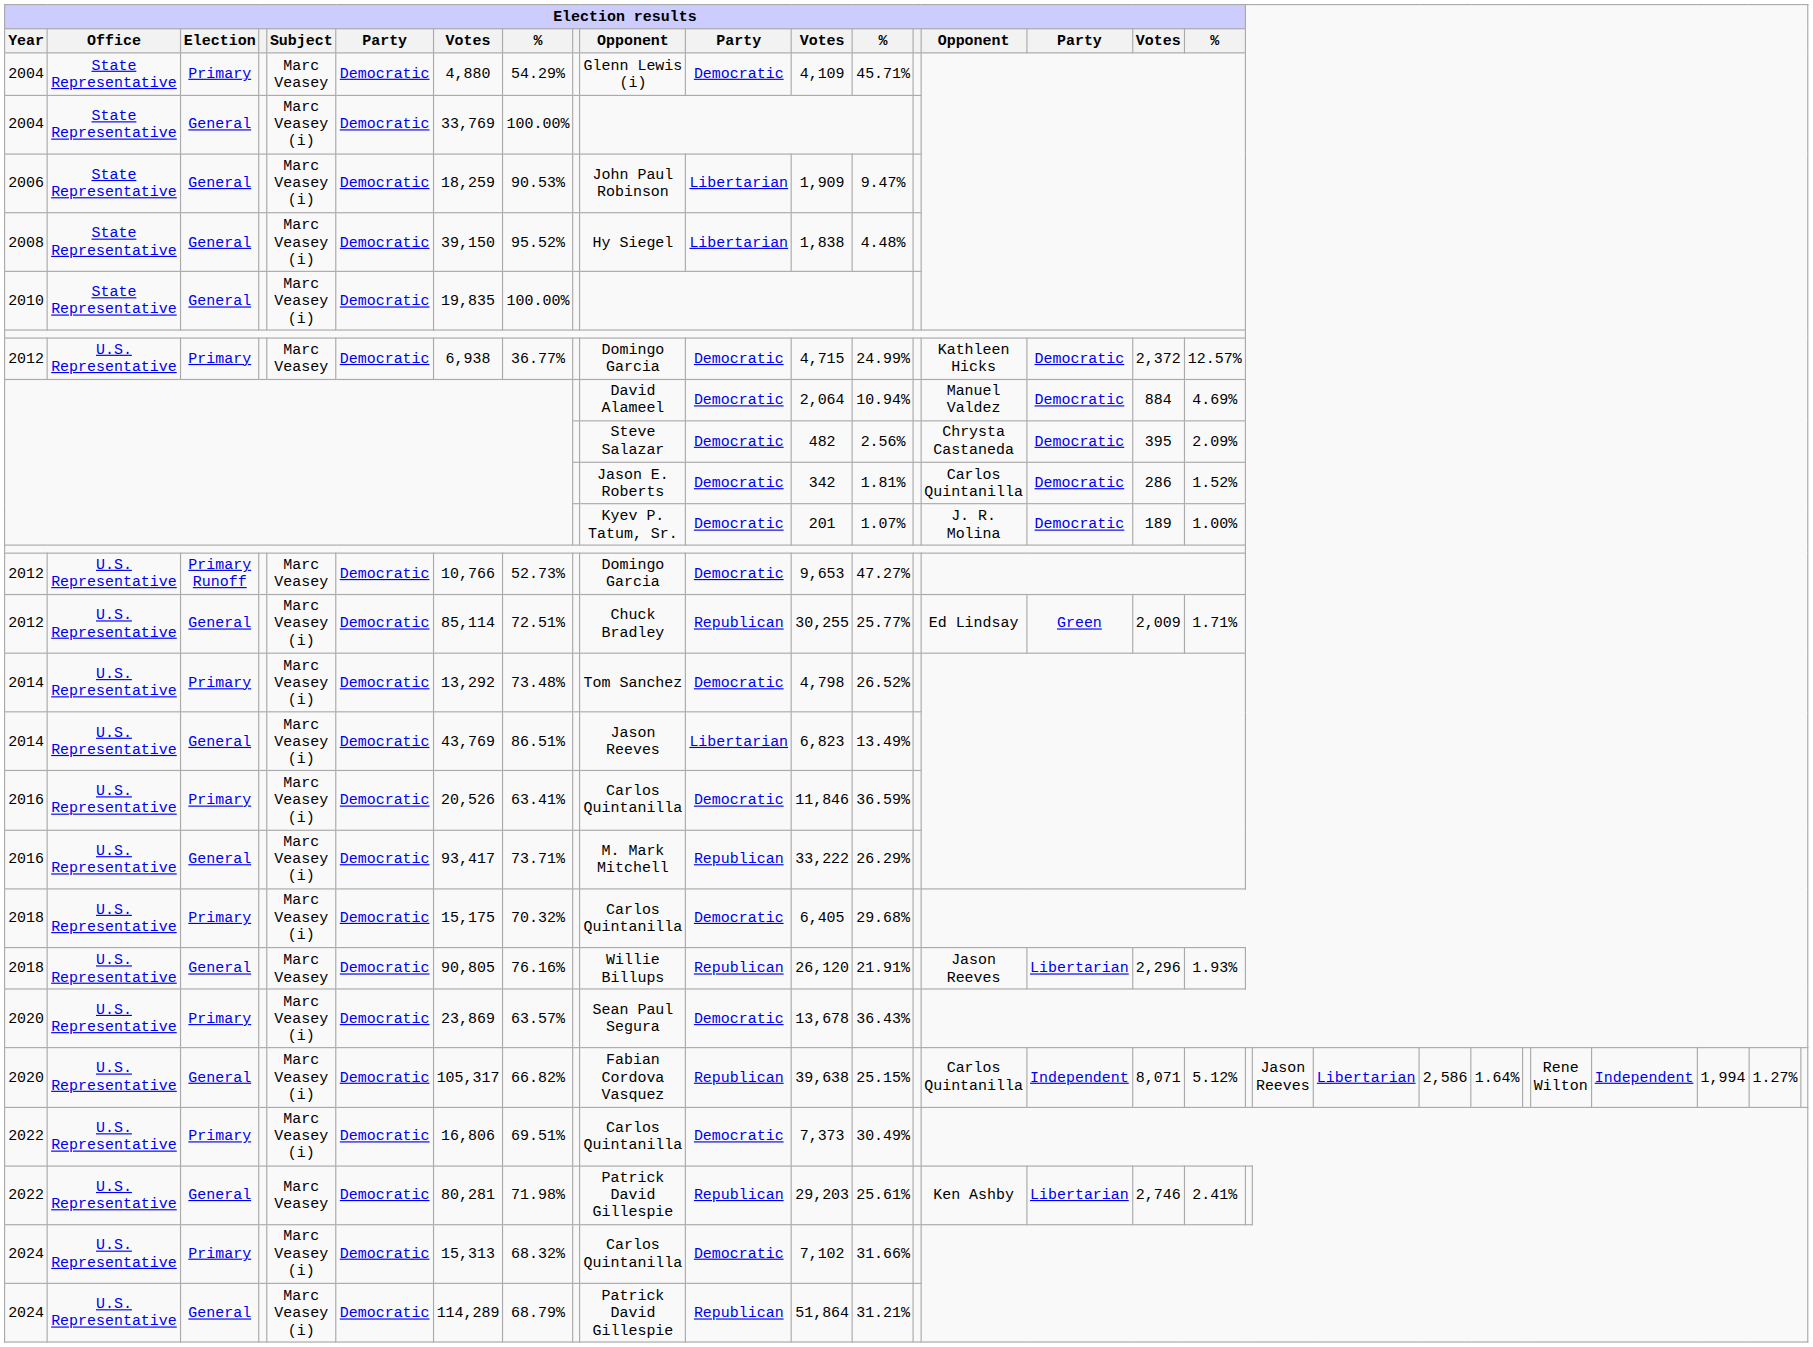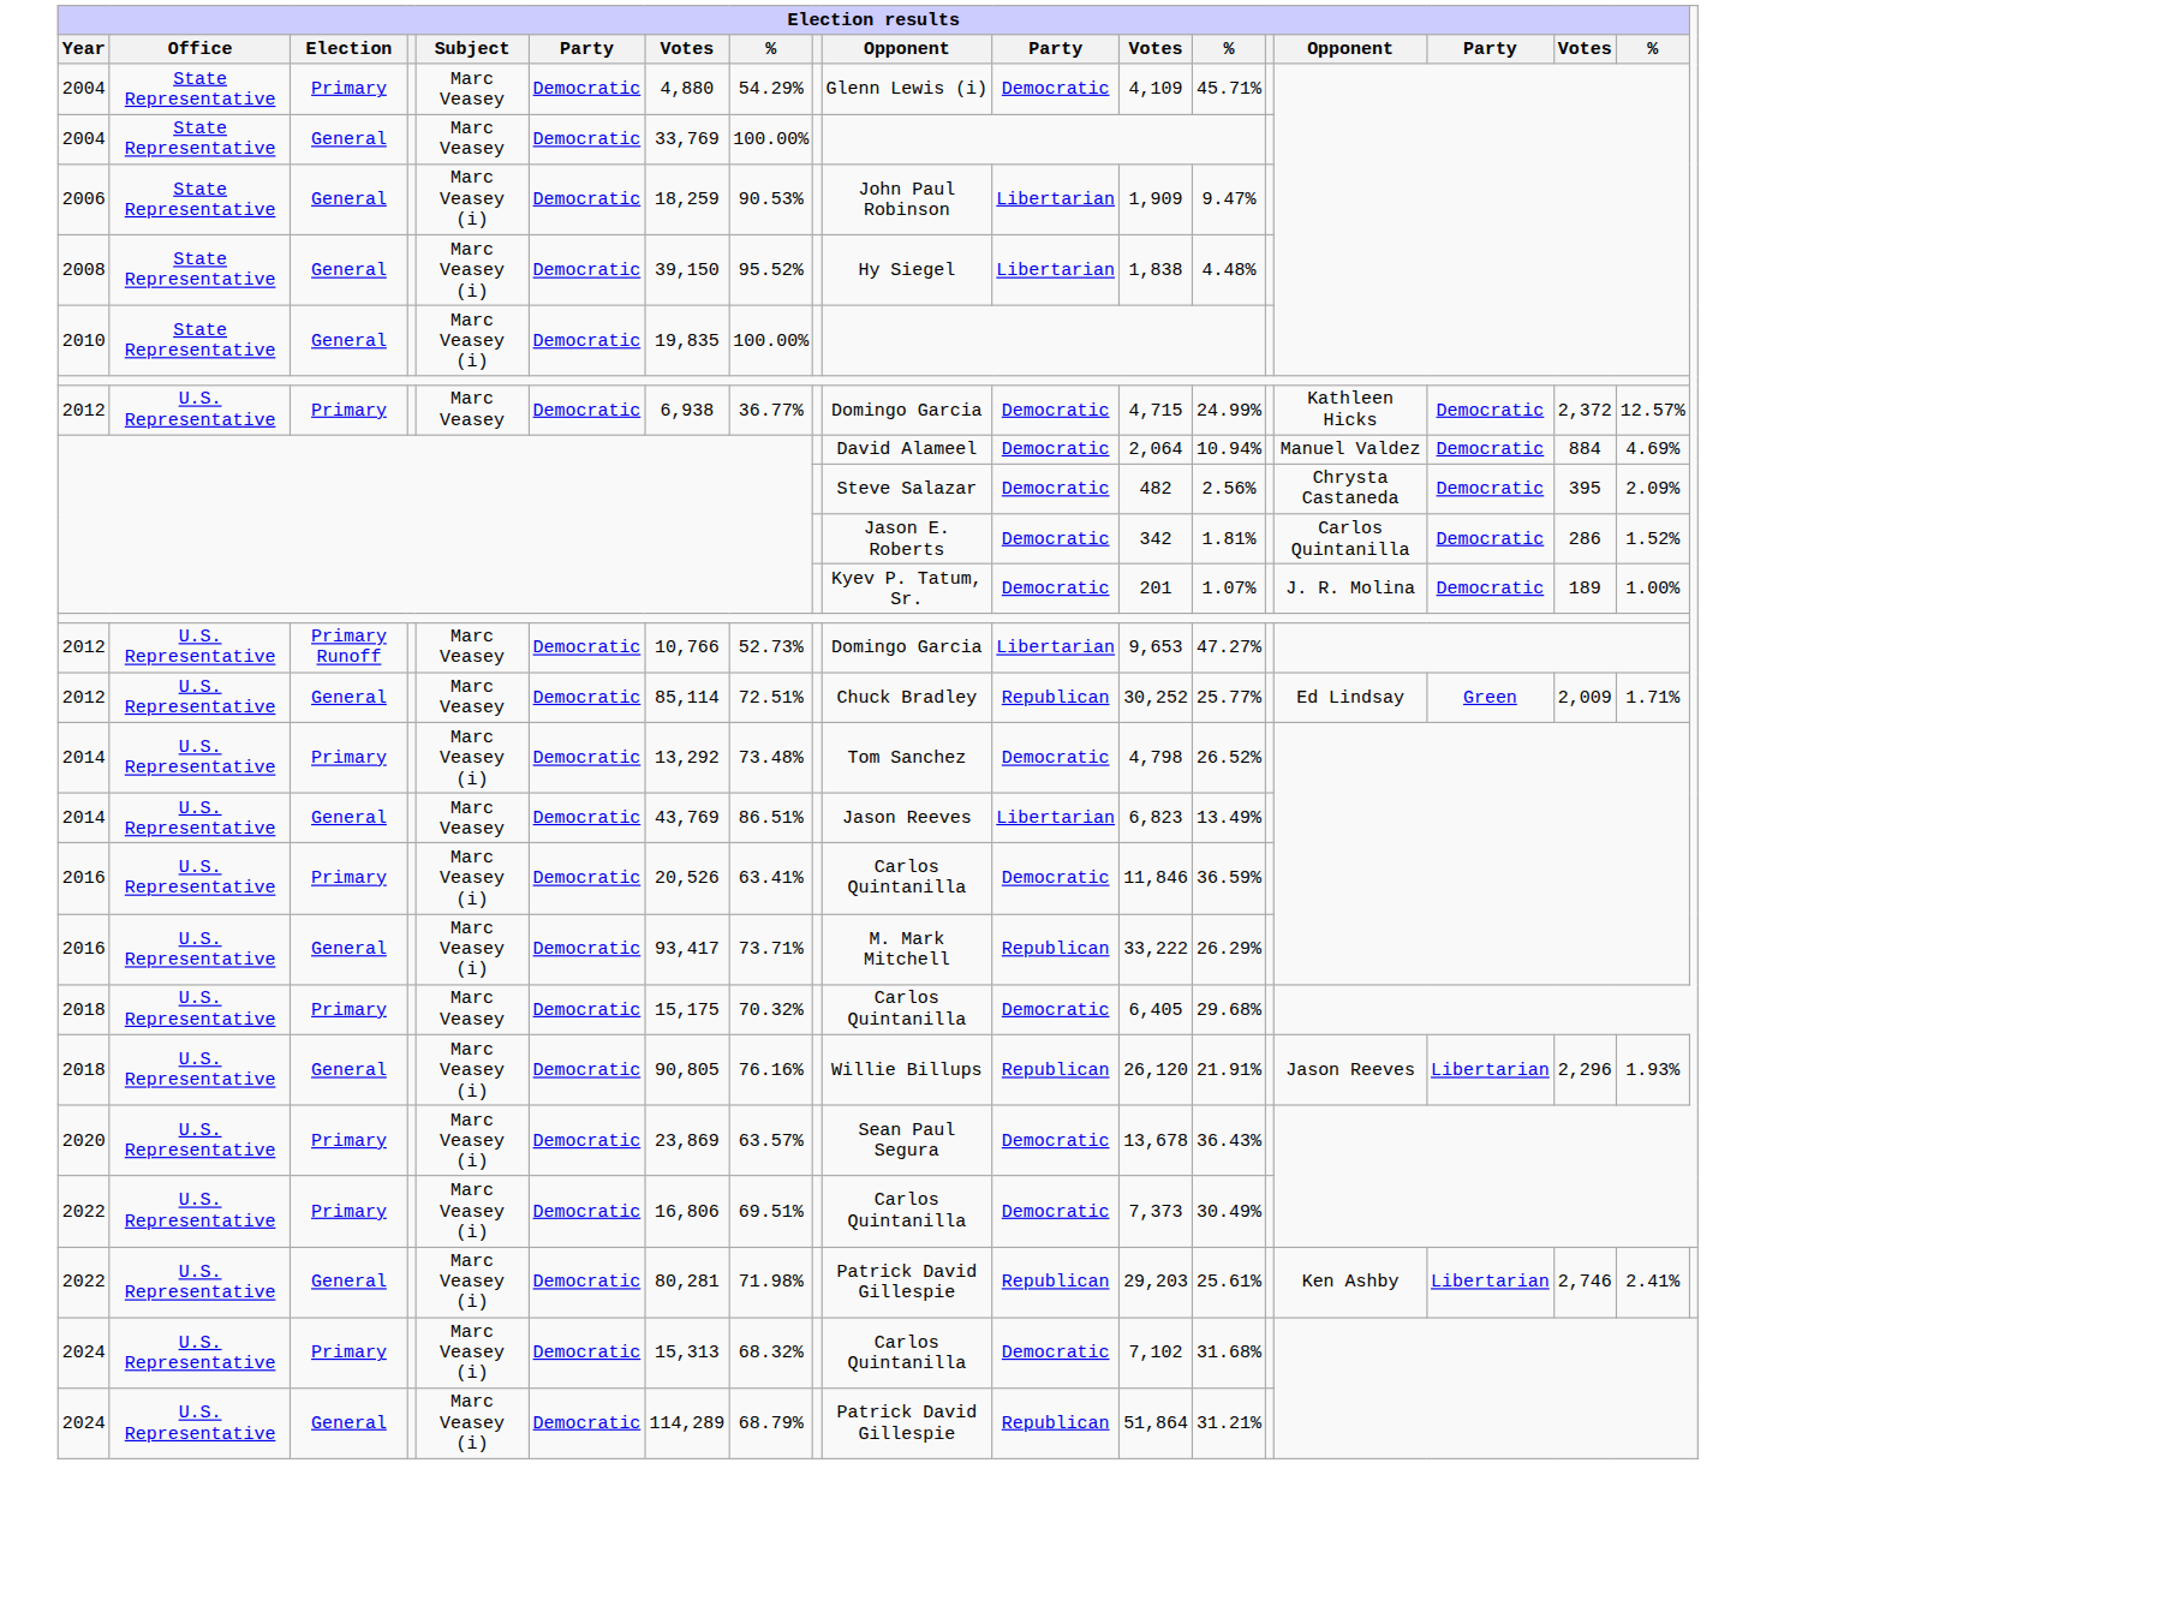 <table class="wikitable"  style="text-align:center; width:94%; margin:auto;">
 <tr style="background:#ccc;">
 <th colspan="18" style="background:#ccf;">Election results</th>
 </tr>
 <tr>
 <th><strong>Year</strong></th>
 <th><strong>Office</strong></th>
 <th><strong>Election</strong></th>
 <th></th>
 <th><strong>Subject</strong></th>
 <th><strong>Party</strong></th>
 <th><strong>Votes</strong></th>
 <th><strong>%</strong></th>
 <th></th>
 <th><strong>Opponent</strong></th>
 <th><strong>Party</strong></th>
 <th><strong>Votes</strong></th>
 <th><strong>%</strong></th>
 <th></th>
 <th><strong>Opponent</strong></th>
 <th><strong>Party</strong></th>
 <th><strong>Votes</strong></th>
 <th><strong>%</strong></th>
 </tr>
 <tr>
 <td>2004</td>
 <td><a href='#'>State Representative</a></td>
 <td><a href='#'>Primary</a></td>
 <td></td>
 <td>Marc Veasey</td>
 <td><a href='#'>Democratic</a></td>
 <td>4,880</td>
 <td>54.29%</td>
 <td></td>
 <td>Glenn Lewis (i)</td>
 <td><a href='#'>Democratic</a></td>
 <td>4,109</td>
 <td>45.71%</td>
 <td></td>
 <td colspan=4 rowspan=5></td>
 </tr>
 <tr>
 <td>2004</td>
 <td><a href='#'>State Representative</a></td>
 <td><a href='#'>General</a></td>
 <td></td>
-<td>Marc Veasey (i)</td>
+<td>Marc Veasey</td>
 <td><a href='#'>Democratic</a></td>
 <td>33,769</td>
 <td>100.00%</td>
 <td></td>
 <td colspan=4></td>
 <td></td>
 </tr>
 <tr>
 <td>2006</td>
 <td><a href='#'>State Representative</a></td>
 <td><a href='#'>General</a></td>
 <td></td>
 <td>Marc Veasey (i)</td>
 <td><a href='#'>Democratic</a></td>
 <td>18,259</td>
 <td>90.53%</td>
 <td></td>
 <td>John Paul Robinson</td>
 <td><a href='#'>Libertarian</a></td>
 <td>1,909</td>
 <td>9.47%</td>
 <td></td>
 </tr>
 <tr>
 <td>2008</td>
 <td><a href='#'>State Representative</a></td>
 <td><a href='#'>General</a></td>
 <td></td>
 <td>Marc Veasey (i)</td>
 <td><a href='#'>Democratic</a></td>
 <td>39,150</td>
 <td>95.52%</td>
 <td></td>
 <td>Hy Siegel</td>
 <td><a href='#'>Libertarian</a></td>
 <td>1,838</td>
 <td>4.48%</td>
 <td></td>
 </tr>
 <tr>
 <td>2010</td>
 <td><a href='#'>State Representative</a></td>
 <td><a href='#'>General</a></td>
 <td></td>
 <td>Marc Veasey (i)</td>
 <td><a href='#'>Democratic</a></td>
 <td>19,835</td>
 <td>100.00%</td>
 <td></td>
 <td colspan=4></td>
 <td></td>
 </tr>
 <tr>
 <td colspan=18></td>
 </tr>
 <tr>
 <td>2012</td>
 <td><a href='#'>U.S. Representative</a></td>
 <td><a href='#'>Primary</a></td>
 <td></td>
 <td>Marc Veasey</td>
 <td><a href='#'>Democratic</a></td>
 <td>6,938</td>
 <td>36.77%</td>
 <td></td>
 <td>Domingo Garcia</td>
 <td><a href='#'>Democratic</a></td>
 <td>4,715</td>
 <td>24.99%</td>
 <td></td>
 <td>Kathleen Hicks</td>
 <td><a href='#'>Democratic</a></td>
 <td>2,372</td>
 <td>12.57%</td>
 </tr>
 <tr>
 <td colspan=8 rowspan=4></td>
 <td></td>
 <td>David Alameel</td>
 <td><a href='#'>Democratic</a></td>
 <td>2,064</td>
 <td>10.94%</td>
 <td></td>
 <td>Manuel Valdez</td>
 <td><a href='#'>Democratic</a></td>
 <td>884</td>
 <td>4.69%</td>
 </tr>
 <tr>
 <td></td>
 <td>Steve Salazar</td>
 <td><a href='#'>Democratic</a></td>
 <td>482</td>
 <td>2.56%</td>
 <td></td>
 <td>Chrysta Castaneda</td>
 <td><a href='#'>Democratic</a></td>
 <td>395</td>
 <td>2.09%</td>
 </tr>
 <tr>
 <td></td>
 <td>Jason E. Roberts</td>
 <td><a href='#'>Democratic</a></td>
 <td>342</td>
 <td>1.81%</td>
 <td></td>
 <td>Carlos Quintanilla</td>
 <td><a href='#'>Democratic</a></td>
 <td>286</td>
 <td>1.52%</td>
 </tr>
 <tr>
 <td></td>
 <td>Kyev P. Tatum, Sr.</td>
 <td><a href='#'>Democratic</a></td>
 <td>201</td>
 <td>1.07%</td>
 <td></td>
 <td>J. R. Molina</td>
 <td><a href='#'>Democratic</a></td>
 <td>189</td>
 <td>1.00%</td>
 </tr>
 <tr>
 <td colspan=18></td>
 </tr>
 <tr>
 <td>2012</td>
 <td><a href='#'>U.S. Representative</a></td>
 <td><a href='#'>Primary Runoff</a></td>
 <td></td>
 <td>Marc Veasey</td>
 <td><a href='#'>Democratic</a></td>
 <td>10,766</td>
 <td>52.73%</td>
 <td></td>
 <td>Domingo Garcia</td>
-<td><a href='#'>Democratic</a></td>
+<td><a href='#'>Libertarian</a></td>
 <td>9,653</td>
 <td>47.27%</td>
 <td></td>
 <td colspan=4></td>
 </tr>
 <tr>
 <td>2012</td>
 <td><a href='#'>U.S. Representative</a></td>
 <td><a href='#'>General</a></td>
 <td></td>
-<td>Marc Veasey (i)</td>
+<td>Marc Veasey</td>
 <td><a href='#'>Democratic</a></td>
 <td>85,114</td>
 <td>72.51%</td>
 <td></td>
 <td>Chuck Bradley</td>
 <td><a href='#'>Republican</a></td>
-<td>30,255</td>
+<td>30,252</td>
 <td>25.77%</td>
 <td></td>
 <td>Ed Lindsay</td>
 <td><a href='#'>Green</a></td>
 <td>2,009</td>
 <td>1.71%</td>
 </tr>
 <tr>
 <td>2014</td>
 <td><a href='#'>U.S. Representative</a></td>
 <td><a href='#'>Primary</a></td>
 <td></td>
 <td>Marc Veasey (i)</td>
 <td><a href='#'>Democratic</a></td>
 <td>13,292</td>
 <td>73.48%</td>
 <td></td>
 <td>Tom Sanchez</td>
 <td><a href='#'>Democratic</a></td>
 <td>4,798</td>
 <td>26.52%</td>
 <td></td>
 <td colspan=4 rowspan=4></td>
 </tr>
 <tr>
 <td>2014</td>
 <td><a href='#'>U.S. Representative</a></td>
 <td><a href='#'>General</a></td>
 <td></td>
-<td>Marc Veasey (i)</td>
+<td>Marc Veasey</td>
 <td><a href='#'>Democratic</a></td>
 <td>43,769</td>
 <td>86.51%</td>
 <td></td>
 <td>Jason Reeves</td>
 <td><a href='#'>Libertarian</a></td>
 <td>6,823</td>
 <td>13.49%</td>
 <td></td>
 </tr>
 <tr>
 <td>2016</td>
 <td><a href='#'>U.S. Representative</a></td>
 <td><a href='#'>Primary</a></td>
 <td></td>
 <td>Marc Veasey (i)</td>
 <td><a href='#'>Democratic</a></td>
 <td>20,526</td>
 <td>63.41%</td>
 <td></td>
 <td>Carlos Quintanilla</td>
 <td><a href='#'>Democratic</a></td>
 <td>11,846</td>
 <td>36.59%</td>
 <td></td>
 </tr>
 <tr>
 <td>2016</td>
 <td><a href='#'>U.S. Representative</a></td>
 <td><a href='#'>General</a></td>
 <td></td>
 <td>Marc Veasey (i)</td>
 <td><a href='#'>Democratic</a></td>
 <td>93,417</td>
 <td>73.71%</td>
 <td></td>
 <td>M. Mark Mitchell</td>
 <td><a href='#'>Republican</a></td>
 <td>33,222</td>
 <td>26.29%</td>
 <td></td>
 </tr>
 <tr>
 <td>2018</td>
 <td><a href='#'>U.S. Representative</a></td>
 <td><a href='#'>Primary</a></td>
 <td></td>
-<td>Marc Veasey (i)</td>
+<td>Marc Veasey</td>
 <td><a href='#'>Democratic</a></td>
 <td>15,175</td>
 <td>70.32%</td>
 <td></td>
 <td>Carlos Quintanilla</td>
 <td><a href='#'>Democratic</a></td>
 <td>6,405</td>
 <td>29.68%</td>
 <td></td>
 </tr>
 <tr>
 <td>2018</td>
 <td><a href='#'>U.S. Representative</a></td>
 <td><a href='#'>General</a></td>
 <td></td>
-<td>Marc Veasey</td>
+<td>Marc Veasey (i)</td>
 <td><a href='#'>Democratic</a></td>
 <td>90,805</td>
 <td>76.16%</td>
 <td></td>
 <td>Willie Billups</td>
 <td><a href='#'>Republican</a></td>
 <td>26,120</td>
 <td>21.91%</td>
 <td></td>
 <td>Jason Reeves</td>
 <td><a href='#'>Libertarian</a></td>
 <td>2,296</td>
 <td>1.93%</td>
 </tr>
 <tr>
 <td>2020</td>
 <td><a href='#'>U.S. Representative</a></td>
 <td><a href='#'>Primary</a></td>
 <td></td>
 <td>Marc Veasey (i)</td>
 <td><a href='#'>Democratic</a></td>
 <td>23,869</td>
 <td>63.57%</td>
 <td></td>
 <td>Sean Paul Segura</td>
 <td><a href='#'>Democratic</a></td>
 <td>13,678</td>
 <td>36.43%</td>
 <td></td>
 </tr>
 <tr>
-<td>2020</td>
-<td><a href='#'>U.S. Representative</a></td>
-<td><a href='#'>General</a></td>
-<td></td>
-<td>Marc Veasey (i)</td>
-<td><a href='#'>Democratic</a></td>
-<td>105,317</td>
-<td>66.82%</td>
-<td></td>
-<td>Fabian Cordova Vasquez</td>
-<td><a href='#'> Republican</a></td>
-<td>39,638</td>
-<td>25.15%</td>
-<td></td>
-<td>Carlos Quintanilla</td>
-<td><a href='#'> Independent</a></td>
-<td>8,071</td>
-<td>5.12%</td>
-<td></td>
-<td>Jason Reeves</td>
-<td><a href='#'> Libertarian</a></td>
-<td>2,586</td>
-<td>1.64%</td>
-<td></td>
-<td>Rene Wilton</td>
-<td><a href='#'> Independent</a></td>
-<td>1,994</td>
-<td>1.27%</td>
-<td></td>
-</tr>
-<tr>
 <td>2022</td>
 <td><a href='#'>U.S. Representative</a></td>
 <td><a href='#'>Primary</a></td>
 <td></td>
 <td>Marc Veasey (i)</td>
 <td><a href='#'>Democratic</a></td>
 <td>16,806</td>
 <td>69.51%</td>
 <td></td>
 <td>Carlos Quintanilla</td>
 <td><a href='#'>Democratic</a></td>
 <td>7,373</td>
 <td>30.49%</td>
 <td></td>
 </tr>
 <tr>
 <td>2022</td>
 <td><a href='#'>U.S. Representative</a></td>
 <td><a href='#'>General</a></td>
 <td></td>
-<td>Marc Veasey</td>
+<td>Marc Veasey (i)</td>
 <td><a href='#'>Democratic</a></td>
 <td>80,281</td>
 <td>71.98%</td>
 <td></td>
 <td>Patrick David Gillespie</td>
 <td><a href='#'> Republican</a></td>
 <td>29,203</td>
 <td>25.61%</td>
 <td></td>
 <td>Ken Ashby</td>
 <td><a href='#'> Libertarian</a></td>
 <td>2,746</td>
 <td>2.41%</td>
 <td></td>
 </tr>
 <tr>
 <td>2024</td>
 <td><a href='#'>U.S. Representative</a></td>
 <td><a href='#'>Primary</a></td>
 <td></td>
 <td>Marc Veasey (i)</td>
 <td><a href='#'>Democratic</a></td>
 <td>15,313</td>
 <td>68.32%</td>
 <td></td>
 <td>Carlos Quintanilla</td>
 <td><a href='#'>Democratic</a></td>
 <td>7,102</td>
-<td>31.66%</td>
+<td>31.68%</td>
 <td></td>
 </tr>
 <tr>
 <td>2024</td>
 <td><a href='#'>U.S. Representative</a></td>
 <td><a href='#'>General</a></td>
 <td></td>
 <td>Marc Veasey (i)</td>
 <td><a href='#'>Democratic</a></td>
 <td>114,289</td>
 <td>68.79%</td>
 <td></td>
 <td>Patrick David Gillespie</td>
 <td><a href='#'> Republican</a></td>
 <td>51,864</td>
 <td>31.21%</td>
 <td></td>
 </tr>
 </table>
